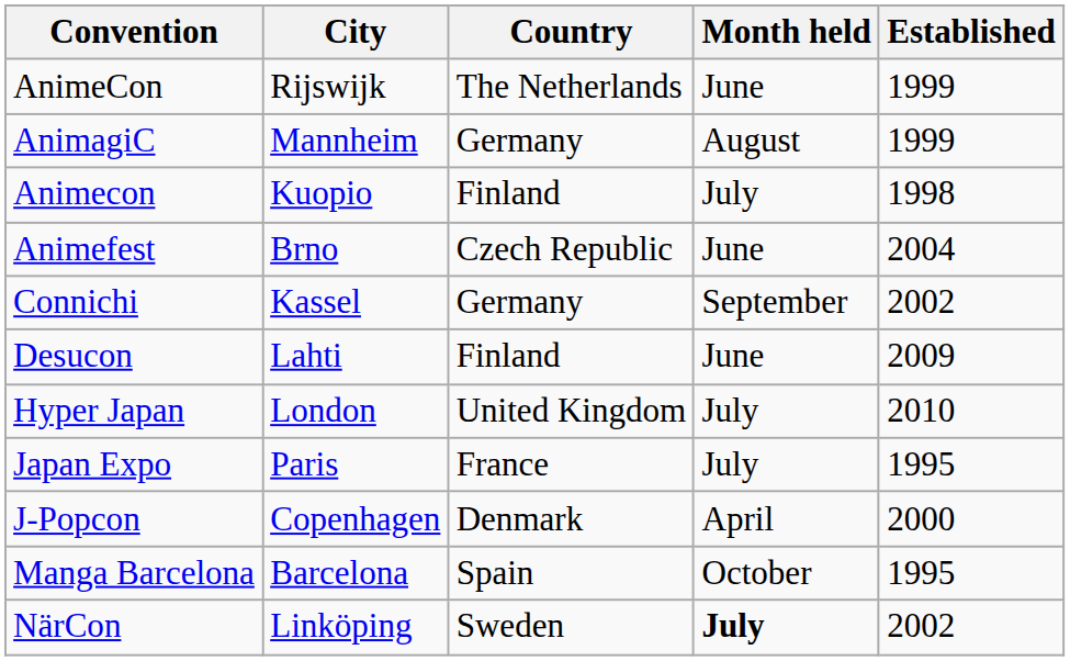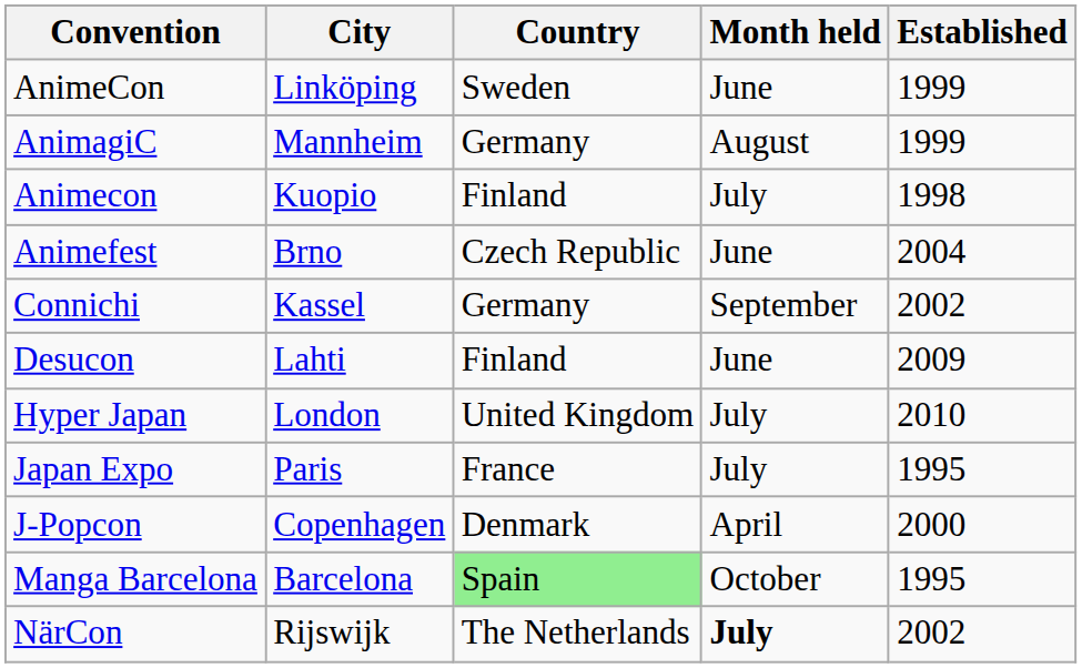 <table class="wikitable sortable">
 <tr>
 <th>Convention</th>
 <th>City</th>
 <th>Country</th>
 <th>Month held</th>
 <th>Established</th>
 </tr>
 <tr>
 <td>AnimeCon</td>
-<td>Rijswijk</td>
-<td>The Netherlands</td>
+<td><a href='#'>Linköping</a></td>
+<td>Sweden</td>
 <td>June</td>
 <td>1999</td>
 </tr>
 <tr>
 <td><a href='#'>AnimagiC</a></td>
 <td><a href='#'>Mannheim</a></td>
 <td>Germany</td>
 <td>August</td>
 <td>1999</td>
 </tr>
 <tr>
 <td><a href='#'>Animecon</a></td>
 <td><a href='#'>Kuopio</a></td>
 <td>Finland</td>
 <td>July</td>
 <td>1998</td>
 </tr>
 <tr>
 <td><a href='#'>Animefest</a></td>
 <td><a href='#'>Brno</a></td>
 <td>Czech Republic</td>
 <td>June</td>
 <td>2004</td>
 </tr>
 <tr>
 <td><a href='#'>Connichi</a></td>
 <td><a href='#'>Kassel</a></td>
 <td>Germany</td>
 <td>September</td>
 <td>2002</td>
 </tr>
 <tr>
 <td><a href='#'>Desucon</a></td>
 <td><a href='#'>Lahti</a></td>
 <td>Finland</td>
 <td>June</td>
 <td>2009</td>
 </tr>
 <tr>
 <td><a href='#'>Hyper Japan</a></td>
 <td><a href='#'>London</a></td>
 <td>United Kingdom</td>
 <td>July</td>
 <td>2010</td>
 </tr>
 <tr>
 <td><a href='#'>Japan Expo</a></td>
 <td><a href='#'>Paris</a></td>
 <td>France</td>
 <td>July</td>
 <td>1995</td>
 </tr>
 <tr>
 <td><a href='#'>J-Popcon</a></td>
 <td><a href='#'>Copenhagen</a></td>
 <td>Denmark</td>
 <td>April</td>
 <td>2000</td>
 </tr>
 <tr>
 <td><a href='#'>Manga Barcelona</a></td>
 <td><a href='#'>Barcelona</a></td>
-<td>Spain</td>
+<td style="background: lightgreen;">Spain</td>
 <td>October</td>
 <td>1995</td>
 </tr>
 <tr>
 <td><a href='#'>NärCon</a></td>
-<td><a href='#'>Linköping</a></td>
-<td>Sweden</td>
+<td>Rijswijk</td>
+<td>The Netherlands</td>
 <td><strong>July</strong></td>
 <td>2002</td>
 </tr>
 </table>
